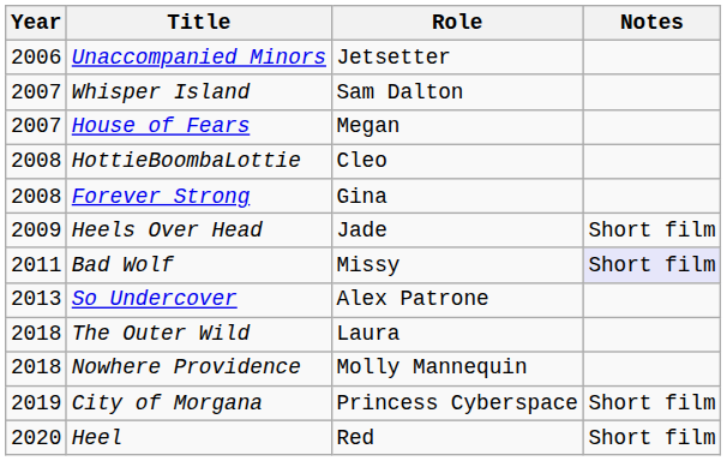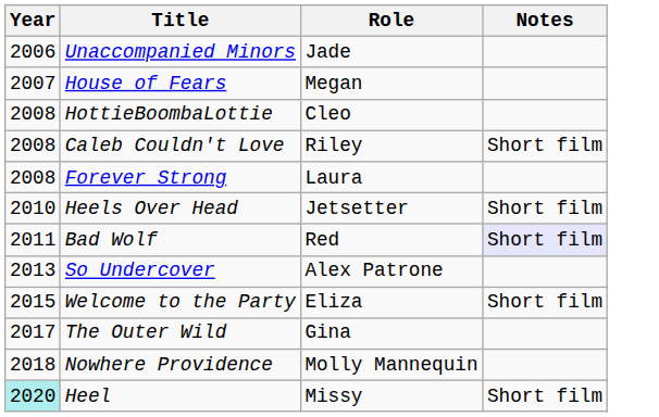 <table class="wikitable sortable">
 <tr>
 <th>Year</th>
 <th>Title</th>
 <th>Role</th>
 <th class="unsortable">Notes</th>
 </tr>
 <tr>
 <td>2006</td>
 <td><em><a href='#'>Unaccompanied Minors</a></em></td>
-<td>Jetsetter</td>
-<td></td>
-</tr>
-<tr>
-<td>2007</td>
-<td><em>Whisper Island</em></td>
-<td>Sam Dalton</td>
+<td>Jade</td>
 <td></td>
 </tr>
 <tr>
 <td>2007</td>
 <td><em><a href='#'>House of Fears</a></em></td>
 <td>Megan</td>
 <td></td>
 </tr>
 <tr>
 <td>2008</td>
 <td><em>HottieBoombaLottie</em></td>
 <td>Cleo</td>
 <td></td>
 </tr>
 <tr>
 <td>2008</td>
+<td><em>Caleb Couldn't Love</em></td>
+<td>Riley</td>
+<td>Short film</td>
+</tr>
+<tr>
+<td>2008</td>
 <td><em><a href='#'>Forever Strong</a></em></td>
-<td>Gina</td>
+<td>Laura</td>
 <td></td>
 </tr>
 <tr>
-<td>2009</td>
+<td>2010</td>
 <td><em>Heels Over Head</em></td>
-<td>Jade</td>
+<td>Jetsetter</td>
 <td>Short film</td>
 </tr>
 <tr>
 <td>2011</td>
 <td><em>Bad Wolf</em></td>
-<td>Missy</td>
+<td>Red</td>
 <td style="background: lavender;">Short film</td>
 </tr>
 <tr>
 <td>2013</td>
 <td><em><a href='#'>So Undercover</a></em></td>
 <td>Alex Patrone</td>
 <td></td>
 </tr>
 <tr>
-<td>2018</td>
+<td>2015</td>
+<td><em>Welcome to the Party</em></td>
+<td>Eliza</td>
+<td>Short film</td>
+</tr>
+<tr>
+<td>2017</td>
 <td><em>The Outer Wild</em></td>
-<td>Laura</td>
+<td>Gina</td>
 <td></td>
 </tr>
 <tr>
 <td>2018</td>
 <td><em>Nowhere Providence</em></td>
 <td>Molly Mannequin</td>
 <td></td>
 </tr>
 <tr>
-<td>2019</td>
-<td><em>City of Morgana</em></td>
-<td>Princess Cyberspace</td>
-<td>Short film</td>
-</tr>
-<tr>
-<td>2020</td>
+<td style="background: paleturquoise;">2020</td>
 <td><em>Heel</em></td>
-<td>Red</td>
+<td>Missy</td>
 <td>Short film</td>
 </tr>
 </table>
